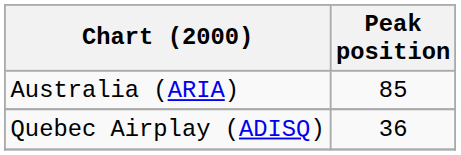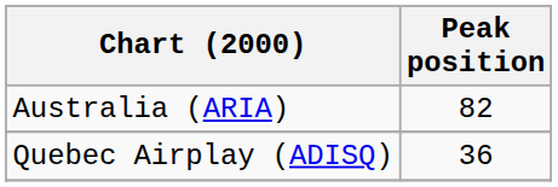 <table class="wikitable sortable">
 <tr>
 <th>Chart (2000)</th>
 <th>Peak<br>position</th>
 </tr>
 <tr>
 <td>Australia (<a href='#'>ARIA</a>)</td>
-<td align="center">85</td>
+<td align="center">82</td>
 </tr>
 <tr>
 </tr>
 <tr>
 </tr>
 <tr>
 <td>Quebec Airplay (<a href='#'>ADISQ</a>)</td>
 <td align="center">36</td>
 </tr>
 <tr>
 </tr>
 <tr>
 </tr>
 <tr>
 </tr>
 <tr>
 </tr>
 <tr>
 </tr>
 </table>
